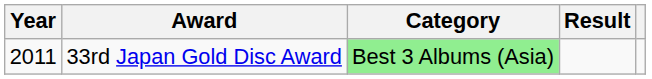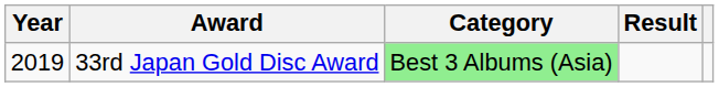 <table class="wikitable" style="text-align:center;">
 <tr>
 <th>Year</th>
 <th>Award</th>
 <th>Category</th>
 <th>Result</th>
 <th></th>
 </tr>
 <tr>
-<td>2011</td>
+<td>2019</td>
 <td>33rd <a href='#'>Japan Gold Disc Award</a></td>
 <td style="background: lightgreen;">Best 3 Albums (Asia)</td>
 <td></td>
 <td></td>
 </tr>
 </table>
